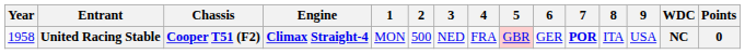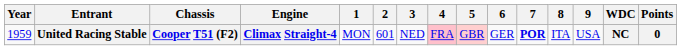 <table class="wikitable" style="text-align:center; font-size:90%">
 <tr>
 <th>Year</th>
 <th>Entrant</th>
 <th>Chassis</th>
 <th>Engine</th>
 <th>1</th>
 <th>2</th>
 <th>3</th>
 <th>4</th>
 <th>5</th>
 <th>6</th>
 <th>7</th>
 <th>8</th>
 <th>9</th>
 <th>WDC</th>
 <th>Points</th>
 </tr>
 <tr>
-<td><a href='#'>1958</a></td>
+<td><a href='#'>1959</a></td>
 <th>United Racing Stable</th>
 <th><a href='#'>Cooper</a> <a href='#'>T51</a> (F2)</th>
 <th><a href='#'>Climax</a> <a href='#'>Straight-4</a></th>
 <td><a href='#'>MON</a></td>
-<td><a href='#'>500</a></td>
+<td><a href='#'>601</a></td>
 <td><a href='#'>NED</a></td>
-<td><a href='#'>FRA</a></td>
+<td style="background: pink;"><a href='#'>FRA</a></td>
 <td style="background:#FFCFCF;"><a href='#'>GBR</a><br></td>
 <td><a href='#'>GER</a></td>
 <td><strong><a href='#'>POR</a></strong></td>
 <td><a href='#'>ITA</a></td>
 <td><a href='#'>USA</a></td>
 <th>NC</th>
 <th>0</th>
 </tr>
 </table>
